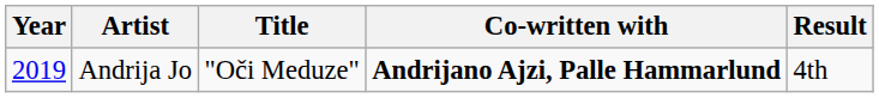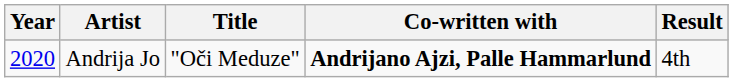 <table class="wikitable plainrowheaders">
 <tr>
 <th scope="col">Year</th>
 <th scope="col">Artist</th>
 <th scope="col">Title</th>
 <th scope="col">Co-written with</th>
 <th scope="col">Result</th>
 </tr>
 <tr>
-<td><a href='#'>2019</a></td>
+<td><a href='#'>2020</a></td>
 <td>Andrija Jo</td>
 <td>"Oči Meduze"</td>
 <td><strong>Andrijano Ajzi, Palle Hammarlund</strong></td>
 <td>4th</td>
 </tr>
 </table>
